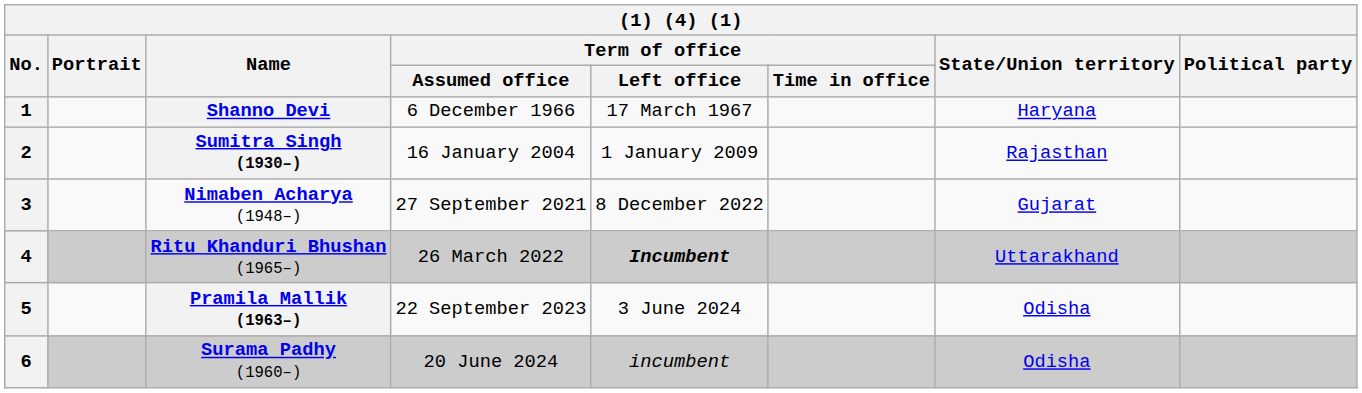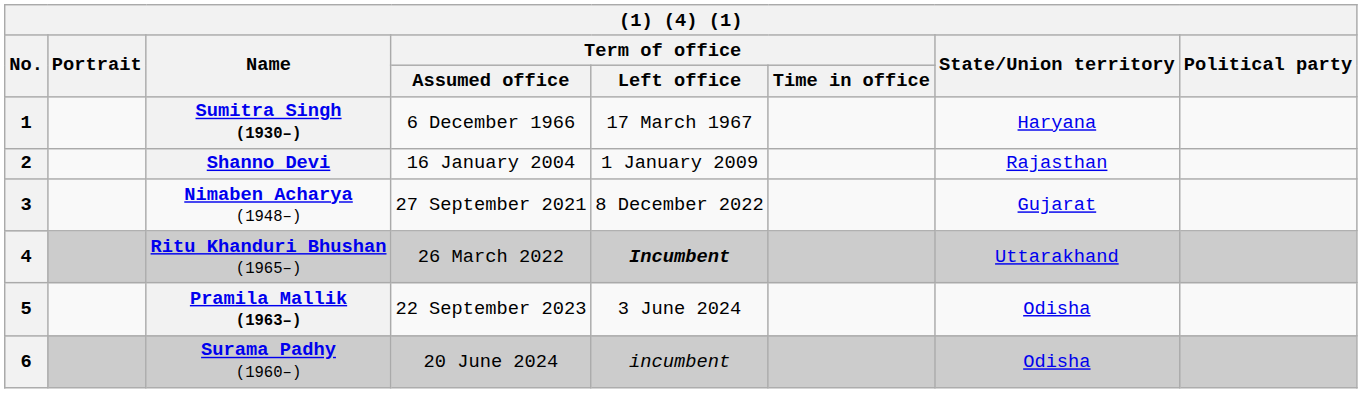 <table class="wikitable sortable" style="text-align:center;">
 <tr>
 <th colspan=12> (1) (4) (1)</th>
 </tr>
 <tr>
 <th rowspan=2>No.</th>
 <th rowspan=2>Portrait</th>
 <th rowspan=2>Name<br><small></small></th>
 <th colspan=3>Term of office</th>
 <th rowspan=2>State/Union territory</th>
 <th rowspan=2 colspan=2>Political party</th>
 </tr>
 <tr>
 <th>Assumed office</th>
 <th>Left office</th>
 <th>Time in office</th>
 </tr>
 <tr>
 <th>1</th>
 <td></td>
-<th><strong><a href='#'>Shanno Devi</a></strong></th>
+<th><strong><a href='#'>Sumitra Singh</a></strong><br><small>(1930–)</small></th>
 <td>6 December 1966</td>
 <td>17 March 1967</td>
 <td></td>
 <td><a href='#'>Haryana</a></td>
 <td></td>
 </tr>
 <tr>
 <th>2</th>
 <td></td>
-<th><strong><a href='#'>Sumitra Singh</a></strong><br><small>(1930–)</small></th>
+<th><strong><a href='#'>Shanno Devi</a></strong></th>
 <td>16 January 2004</td>
 <td>1 January 2009</td>
 <td></td>
 <td><a href='#'>Rajasthan</a></td>
 <td></td>
 </tr>
 <tr>
 <th>3</th>
 <td></td>
 <td><strong><a href='#'>Nimaben Acharya</a></strong><br><small>(1948–)</small></td>
 <td>27 September 2021</td>
 <td>8 December 2022</td>
 <td></td>
 <td><a href='#'>Gujarat</a></td>
 <td></td>
 </tr>
 <tr style="background:#ccc;">
 <th>4</th>
 <td></td>
 <td><strong><a href='#'>Ritu Khanduri Bhushan</a></strong><br><small>(1965–)</small></td>
 <td>26 March 2022</td>
 <td><strong><em>Incumbent</em></strong></td>
 <td></td>
 <td><a href='#'>Uttarakhand</a></td>
 <td></td>
 </tr>
 <tr>
 <th>5</th>
 <td></td>
 <th><strong><a href='#'>Pramila Mallik</a></strong><br><small>(1963–)</small></th>
 <td>22 September 2023</td>
 <td>3 June 2024</td>
 <td></td>
 <td><a href='#'>Odisha</a></td>
 <td></td>
 </tr>
 <tr style="background:#ccc;">
 <th>6</th>
 <td></td>
 <td><strong><a href='#'>Surama Padhy</a></strong><br><small>(1960–)</small></td>
 <td>20 June 2024</td>
 <td><em>incumbent</em></td>
 <td></td>
 <td><a href='#'>Odisha</a></td>
 <td></td>
 </tr>
 </table>
